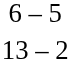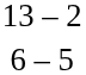 <table style="text-align:center">
 <tr>
 <th width=200></th>
 <th width=100></th>
 <th width=200></th>
 </tr>
 <tr>
 <td align=right><strong></strong></td>
-<td>6 – 5</td>
+<td>13 – 2</td>
 <td align=left></td>
 </tr>
 <tr>
 <td align=right><strong></strong></td>
-<td>13 – 2</td>
+<td>6 – 5</td>
 <td align=left></td>
 </tr>
 </table>
